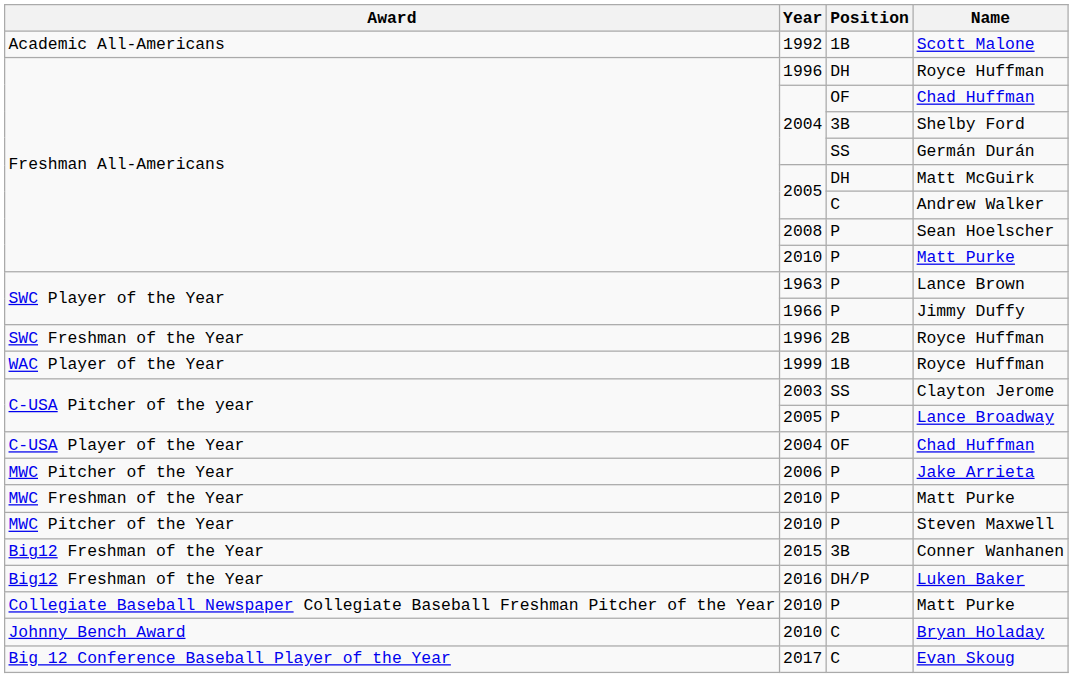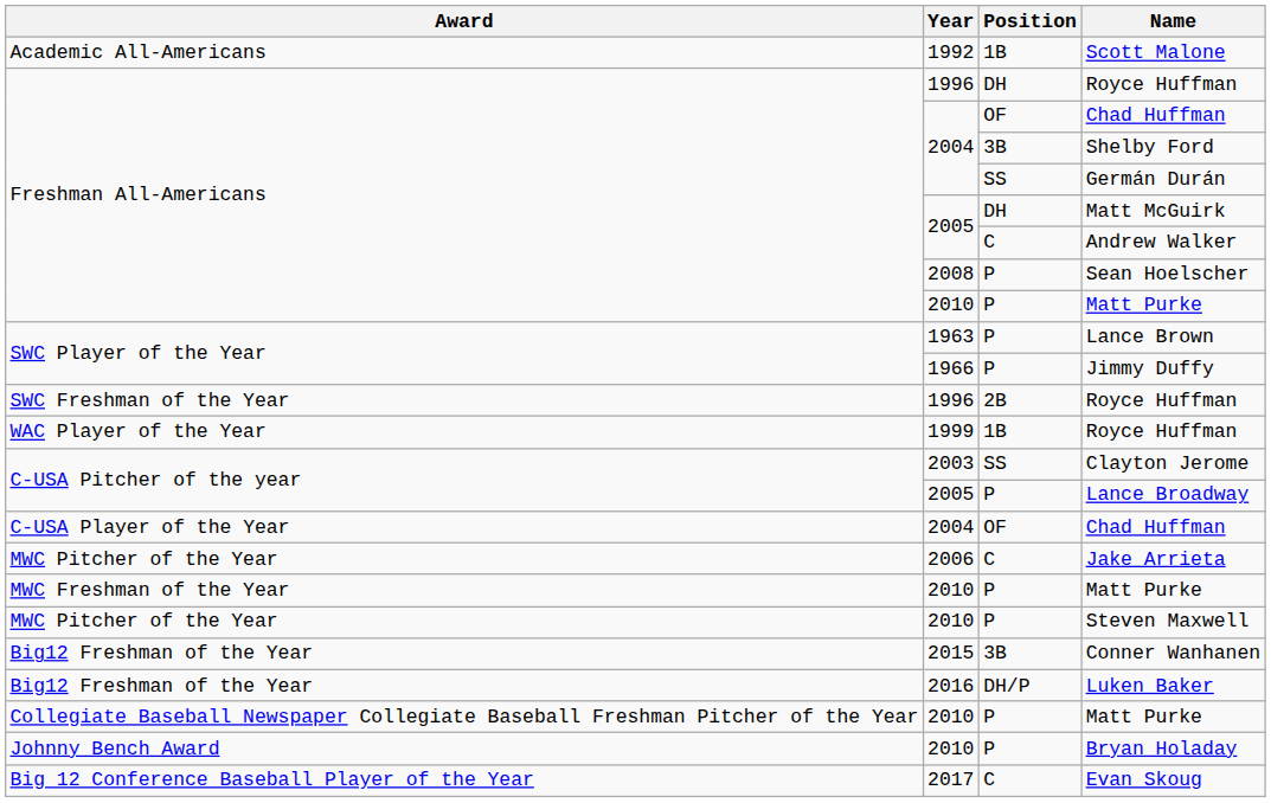 <table class="wikitable">
 <tr>
 <th>Award</th>
 <th>Year</th>
 <th>Position</th>
 <th>Name</th>
 </tr>
 <tr>
 <td>Academic All-Americans</td>
 <td>1992</td>
 <td>1B</td>
 <td><a href='#'>Scott Malone</a></td>
 </tr>
 <tr>
 <td rowspan="8">Freshman All-Americans</td>
 <td>1996</td>
 <td>DH</td>
 <td>Royce Huffman</td>
 </tr>
 <tr>
 <td rowspan="3">2004</td>
 <td>OF</td>
 <td><a href='#'>Chad Huffman</a></td>
 </tr>
 <tr>
 <td>3B</td>
 <td>Shelby Ford</td>
 </tr>
 <tr>
 <td>SS</td>
 <td>Germán Durán</td>
 </tr>
 <tr>
 <td rowspan="2">2005</td>
 <td>DH</td>
 <td>Matt McGuirk</td>
 </tr>
 <tr>
 <td>C</td>
 <td>Andrew Walker</td>
 </tr>
 <tr>
 <td>2008</td>
 <td>P</td>
 <td>Sean Hoelscher</td>
 </tr>
 <tr>
 <td>2010</td>
 <td>P</td>
 <td><a href='#'>Matt Purke</a></td>
 </tr>
 <tr>
 <td rowspan="2"><a href='#'>SWC</a> Player of the Year</td>
 <td>1963</td>
 <td>P</td>
 <td>Lance Brown</td>
 </tr>
 <tr>
 <td>1966</td>
 <td>P</td>
 <td>Jimmy Duffy</td>
 </tr>
 <tr>
 <td><a href='#'>SWC</a> Freshman of the Year</td>
 <td>1996</td>
 <td>2B</td>
 <td>Royce Huffman</td>
 </tr>
 <tr>
 <td><a href='#'>WAC</a> Player of the Year</td>
 <td>1999</td>
 <td>1B</td>
 <td>Royce Huffman</td>
 </tr>
 <tr>
 <td rowspan="2"><a href='#'>C-USA</a> Pitcher of the year</td>
 <td>2003</td>
 <td>SS</td>
 <td>Clayton Jerome</td>
 </tr>
 <tr>
 <td>2005</td>
 <td>P</td>
 <td><a href='#'>Lance Broadway</a></td>
 </tr>
 <tr>
 <td><a href='#'>C-USA</a> Player of the Year</td>
 <td>2004</td>
 <td>OF</td>
 <td><a href='#'>Chad Huffman</a></td>
 </tr>
 <tr>
 <td><a href='#'>MWC</a> Pitcher of the Year</td>
 <td>2006</td>
-<td>P</td>
+<td>C</td>
 <td><a href='#'>Jake Arrieta</a></td>
 </tr>
 <tr>
 <td><a href='#'>MWC</a> Freshman of the Year</td>
 <td>2010</td>
 <td>P</td>
 <td>Matt Purke</td>
 </tr>
 <tr>
 <td><a href='#'>MWC</a> Pitcher of the Year</td>
 <td>2010</td>
 <td>P</td>
 <td>Steven Maxwell</td>
 </tr>
 <tr>
 <td><a href='#'>Big12</a> Freshman of the Year</td>
 <td>2015</td>
 <td>3B</td>
 <td>Conner Wanhanen</td>
 </tr>
 <tr>
 <td><a href='#'>Big12</a> Freshman of the Year</td>
 <td>2016</td>
 <td>DH/P</td>
 <td><a href='#'>Luken Baker</a></td>
 </tr>
 <tr>
 <td rowspan="1"><a href='#'>Collegiate Baseball Newspaper</a> Collegiate Baseball Freshman Pitcher of the Year</td>
 <td>2010</td>
 <td>P</td>
 <td>Matt Purke</td>
 </tr>
 <tr>
 <td><a href='#'>Johnny Bench Award</a></td>
 <td>2010</td>
-<td>C</td>
+<td>P</td>
 <td><a href='#'>Bryan Holaday</a></td>
 </tr>
 <tr>
 <td><a href='#'>Big 12 Conference Baseball Player of the Year</a></td>
 <td>2017</td>
 <td>C</td>
 <td><a href='#'>Evan Skoug</a></td>
 </tr>
 </table>
